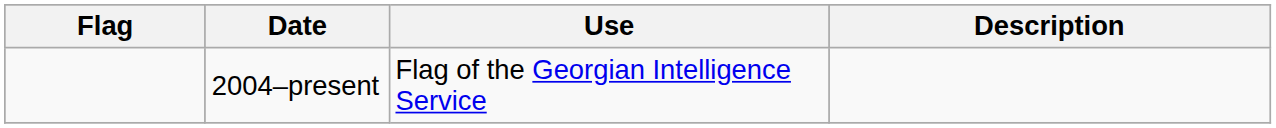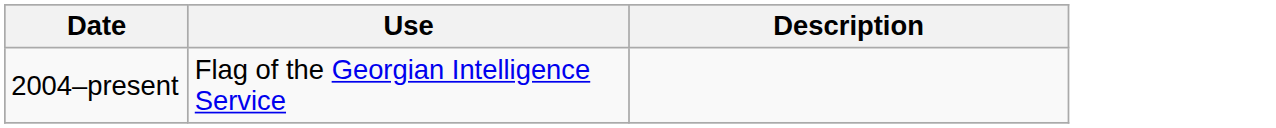 <table class="wikitable">
 <tr>
-<th width="110">Flag</th>
 <th width="100">Date</th>
 <th width="250">Use</th>
 <th width="250">Description</th>
 </tr>
 <tr>
-<td></td>
 <td>2004–present</td>
 <td>Flag of the <a href='#'>Georgian Intelligence Service</a></td>
 <td></td>
 </tr>
 </table>
